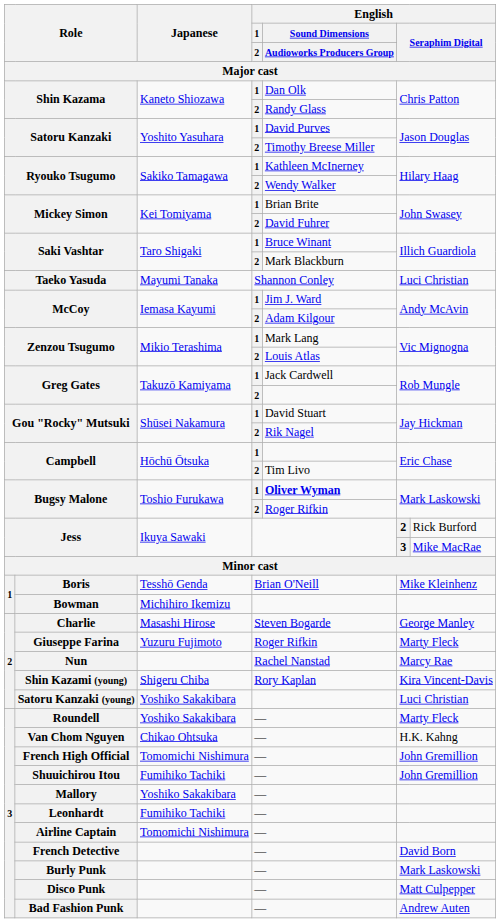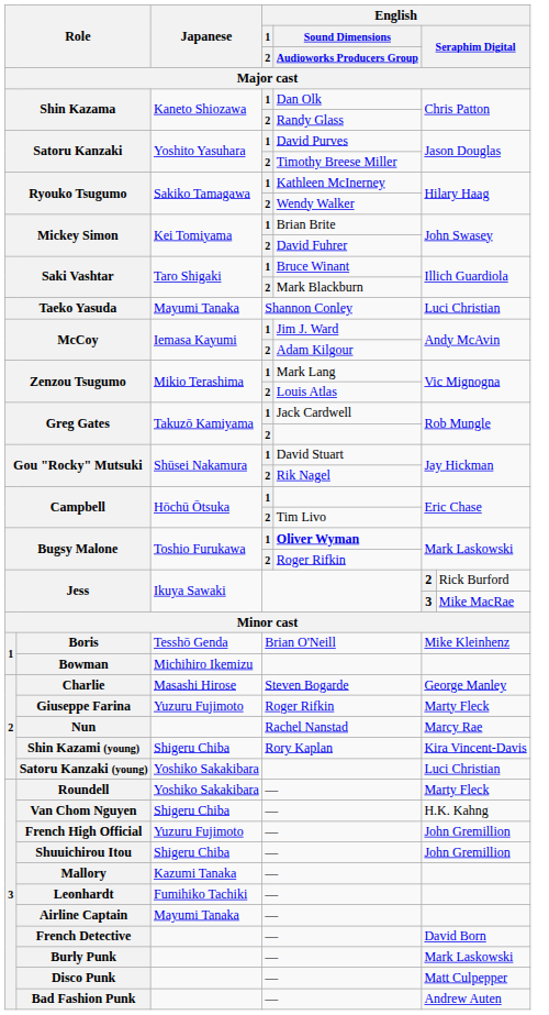 <table class="wikitable mw-collapsible mw-collapsed">
 <tr>
 <th colspan="2" rowspan="3">Role</th>
 <th rowspan="3">Japanese</th>
 <th colspan="4">English</th>
 </tr>
 <tr>
 <th><small>1</small></th>
 <th><small><a href='#'>Sound Dimensions</a></small></th>
 <th colspan="2" rowspan="2"><small><a href='#'>Seraphim Digital</a></small></th>
 </tr>
 <tr>
 <th><small>2</small></th>
 <th><small><a href='#'>Audioworks Producers Group</a></small></th>
 </tr>
 <tr>
 <th colspan="7">Major cast</th>
 </tr>
 <tr>
 <th colspan="2" rowspan="2">Shin Kazama</th>
 <td rowspan="2"><a href='#'>Kaneto Shiozawa</a></td>
 <th><small>1</small></th>
 <td><a href='#'>Dan Olk</a></td>
 <td colspan="2" rowspan="2"><a href='#'>Chris Patton</a></td>
 </tr>
 <tr>
 <th><small>2</small></th>
 <td><a href='#'>Randy Glass</a></td>
 </tr>
 <tr>
 <th colspan="2" rowspan="2">Satoru Kanzaki</th>
 <td rowspan="2"><a href='#'>Yoshito Yasuhara</a></td>
 <th><small>1</small></th>
 <td><a href='#'>David Purves</a></td>
 <td colspan="2" rowspan="2"><a href='#'>Jason Douglas</a></td>
 </tr>
 <tr>
 <th><small>2</small></th>
 <td><a href='#'>Timothy Breese Miller</a></td>
 </tr>
 <tr>
 <th colspan="2" rowspan="2">Ryouko Tsugumo</th>
 <td rowspan="2"><a href='#'>Sakiko Tamagawa</a></td>
 <th><small>1</small></th>
 <td><a href='#'>Kathleen McInerney</a></td>
 <td colspan="2" rowspan="2"><a href='#'>Hilary Haag</a></td>
 </tr>
 <tr>
 <th><small>2</small></th>
 <td><a href='#'>Wendy Walker</a></td>
 </tr>
 <tr>
 <th colspan="2" rowspan="2">Mickey Simon</th>
 <td rowspan="2"><a href='#'>Kei Tomiyama</a></td>
 <th><small>1</small></th>
 <td>Brian Brite</td>
 <td colspan="2" rowspan="2"><a href='#'>John Swasey</a></td>
 </tr>
 <tr>
 <th><small>2</small></th>
 <td><a href='#'>David Fuhrer</a></td>
 </tr>
 <tr>
 <th colspan="2" rowspan="2">Saki Vashtar</th>
 <td rowspan="2"><a href='#'>Taro Shigaki</a></td>
 <th><small>1</small></th>
 <td><a href='#'>Bruce Winant</a></td>
 <td colspan="2" rowspan="2"><a href='#'>Illich Guardiola</a></td>
 </tr>
 <tr>
 <th><small>2</small></th>
 <td>Mark Blackburn</td>
 </tr>
 <tr>
 <th colspan="2">Taeko Yasuda</th>
 <td><a href='#'>Mayumi Tanaka</a></td>
 <td colspan="2"><a href='#'>Shannon Conley</a></td>
 <td colspan="2"><a href='#'>Luci Christian</a></td>
 </tr>
 <tr>
 <th colspan="2" rowspan="2">McCoy</th>
 <td rowspan="2"><a href='#'>Iemasa Kayumi</a></td>
 <th><small>1</small></th>
 <td><a href='#'>Jim J. Ward</a></td>
 <td colspan="2" rowspan="2"><a href='#'>Andy McAvin</a></td>
 </tr>
 <tr>
 <th><small>2</small></th>
 <td><a href='#'>Adam Kilgour</a></td>
 </tr>
 <tr>
 <th colspan="2" rowspan="2">Zenzou Tsugumo</th>
 <td rowspan="2"><a href='#'>Mikio Terashima</a></td>
 <th><small>1</small></th>
 <td>Mark Lang</td>
 <td colspan="2" rowspan="2"><a href='#'>Vic Mignogna</a></td>
 </tr>
 <tr>
 <th><small>2</small></th>
 <td><a href='#'>Louis Atlas</a></td>
 </tr>
 <tr>
 <th colspan="2" rowspan="2">Greg Gates</th>
 <td rowspan="2"><a href='#'>Takuzō Kamiyama</a></td>
 <th><small>1</small></th>
 <td>Jack Cardwell</td>
 <td colspan="2" rowspan="2"><a href='#'>Rob Mungle</a></td>
 </tr>
 <tr>
 <th><small>2</small></th>
 <td></td>
 </tr>
 <tr>
 <th colspan="2" rowspan="2">Gou "Rocky" Mutsuki</th>
 <td rowspan="2"><a href='#'>Shūsei Nakamura</a></td>
 <th><small>1</small></th>
 <td>David Stuart</td>
 <td colspan="2" rowspan="2"><a href='#'>Jay Hickman</a></td>
 </tr>
 <tr>
 <th><small>2</small></th>
 <td><a href='#'>Rik Nagel</a></td>
 </tr>
 <tr>
 <th colspan="2" rowspan="2">Campbell</th>
 <td rowspan="2"><a href='#'>Hōchū Ōtsuka</a></td>
 <th><small>1</small></th>
 <td></td>
 <td colspan="2" rowspan="2"><a href='#'>Eric Chase</a></td>
 </tr>
 <tr>
 <th><small>2</small></th>
 <td>Tim Livo</td>
 </tr>
 <tr>
 <th colspan="2" rowspan="2">Bugsy Malone</th>
 <td rowspan="2"><a href='#'>Toshio Furukawa</a></td>
 <th><small>1</small></th>
 <td><strong><a href='#'>Oliver Wyman</a></strong></td>
 <td colspan="2" rowspan="2"><a href='#'>Mark Laskowski</a></td>
 </tr>
 <tr>
 <th><small>2</small></th>
 <td><a href='#'>Roger Rifkin</a></td>
 </tr>
 <tr>
 <th colspan="2" rowspan="2">Jess</th>
 <td rowspan="2"><a href='#'>Ikuya Sawaki</a></td>
 <td colspan="2" rowspan="2"></td>
 <th>2</th>
 <td>Rick Burford</td>
 </tr>
 <tr>
 <th>3</th>
 <td><a href='#'>Mike MacRae</a></td>
 </tr>
 <tr>
 <th colspan="7">Minor cast</th>
 </tr>
 <tr>
 <th rowspan="2"><small>1</small></th>
 <th>Boris</th>
 <td><a href='#'>Tesshō Genda</a></td>
 <td colspan="2"><a href='#'>Brian O'Neill</a></td>
 <td colspan="2"><a href='#'>Mike Kleinhenz</a></td>
 </tr>
 <tr>
 <th>Bowman</th>
 <td><a href='#'>Michihiro Ikemizu</a></td>
 <td colspan="2"></td>
 <td colspan="2"></td>
 </tr>
 <tr>
 <th rowspan="5"><small>2</small></th>
 <th>Charlie</th>
 <td><a href='#'>Masashi Hirose</a></td>
 <td colspan="2"><a href='#'>Steven Bogarde</a></td>
 <td colspan="2"><a href='#'>George Manley</a></td>
 </tr>
 <tr>
 <th>Giuseppe Farina</th>
 <td><a href='#'>Yuzuru Fujimoto</a></td>
 <td colspan="2"><a href='#'>Roger Rifkin</a></td>
 <td colspan="2"><a href='#'>Marty Fleck</a></td>
 </tr>
 <tr>
 <th>Nun</th>
 <td></td>
 <td colspan="2"><a href='#'>Rachel Nanstad</a></td>
 <td colspan="2"><a href='#'>Marcy Rae</a></td>
 </tr>
 <tr>
 <th>Shin Kazami <small>(young)</small></th>
 <td><a href='#'>Shigeru Chiba</a></td>
 <td colspan="2"><a href='#'>Rory Kaplan</a></td>
 <td colspan="2"><a href='#'>Kira Vincent-Davis</a></td>
 </tr>
 <tr>
 <th>Satoru Kanzaki <small>(young)</small></th>
 <td><a href='#'>Yoshiko Sakakibara</a></td>
 <td colspan="2"></td>
 <td colspan="2"><a href='#'>Luci Christian</a></td>
 </tr>
 <tr>
 <th rowspan="11"><small>3</small></th>
 <th>Roundell</th>
 <td><a href='#'>Yoshiko Sakakibara</a></td>
 <td colspan="2">—</td>
 <td colspan="2"><a href='#'>Marty Fleck</a></td>
 </tr>
 <tr>
 <th>Van Chom Nguyen</th>
-<td><a href='#'>Chikao Ohtsuka</a></td>
+<td><a href='#'>Shigeru Chiba</a></td>
 <td colspan="2">—</td>
 <td colspan="2">H.K. Kahng</td>
 </tr>
 <tr>
 <th>French High Official</th>
-<td><a href='#'>Tomomichi Nishimura</a></td>
+<td><a href='#'>Yuzuru Fujimoto</a></td>
 <td colspan="2">—</td>
 <td colspan="2"><a href='#'>John Gremillion</a></td>
 </tr>
 <tr>
 <th>Shuuichirou Itou</th>
-<td><a href='#'>Fumihiko Tachiki</a></td>
+<td><a href='#'>Shigeru Chiba</a></td>
 <td colspan="2">—</td>
 <td colspan="2"><a href='#'>John Gremillion</a></td>
 </tr>
 <tr>
 <th>Mallory</th>
-<td><a href='#'>Yoshiko Sakakibara</a></td>
+<td><a href='#'>Kazumi Tanaka</a></td>
 <td colspan="2">—</td>
 <td colspan="2"></td>
 </tr>
 <tr>
 <th>Leonhardt</th>
 <td><a href='#'>Fumihiko Tachiki</a></td>
 <td colspan="2">—</td>
 <td colspan="2"></td>
 </tr>
 <tr>
 <th>Airline Captain</th>
-<td><a href='#'>Tomomichi Nishimura</a></td>
+<td><a href='#'>Mayumi Tanaka</a></td>
 <td colspan="2">—</td>
 <td colspan="2"></td>
 </tr>
 <tr>
 <th>French Detective</th>
 <td></td>
 <td colspan="2">—</td>
 <td colspan="2"><a href='#'>David Born</a></td>
 </tr>
 <tr>
 <th>Burly Punk</th>
 <td></td>
 <td colspan="2">—</td>
 <td colspan="2"><a href='#'>Mark Laskowski</a></td>
 </tr>
 <tr>
 <th>Disco Punk</th>
 <td></td>
 <td colspan="2">—</td>
 <td colspan="2"><a href='#'>Matt Culpepper</a></td>
 </tr>
 <tr>
 <th>Bad Fashion Punk</th>
 <td></td>
 <td colspan="2">—</td>
 <td colspan="2"><a href='#'>Andrew Auten</a></td>
 </tr>
 </table>
